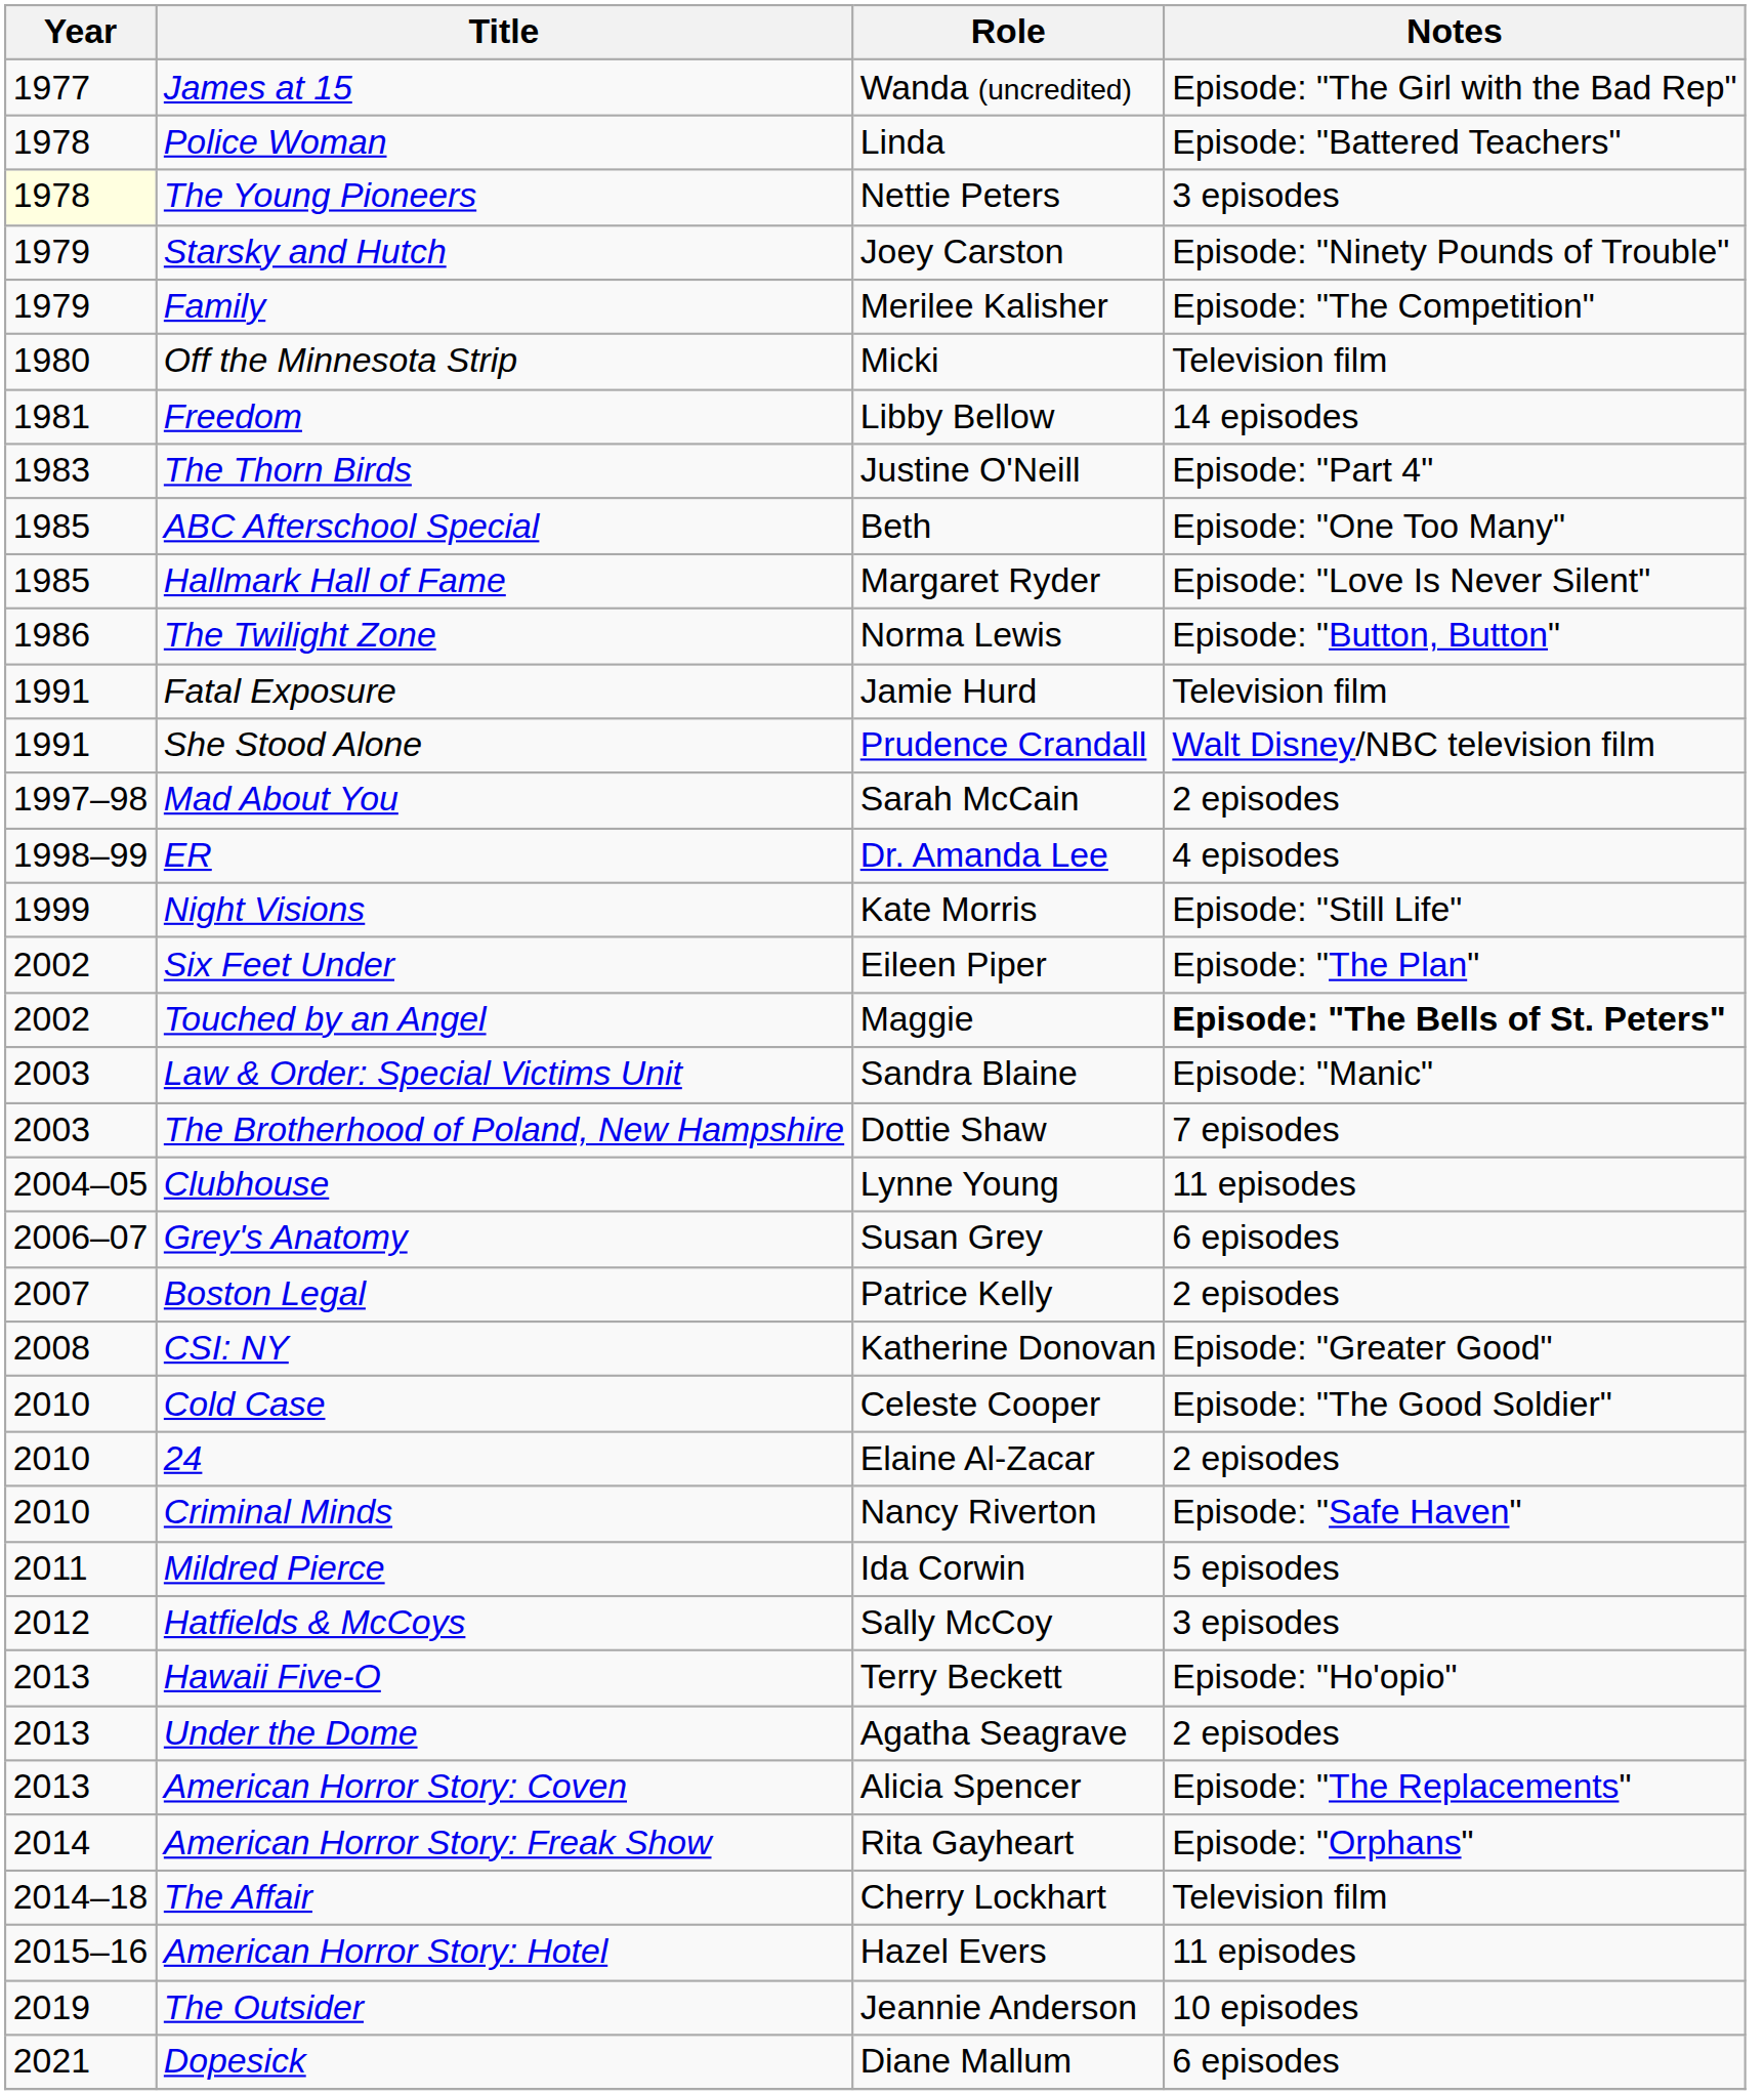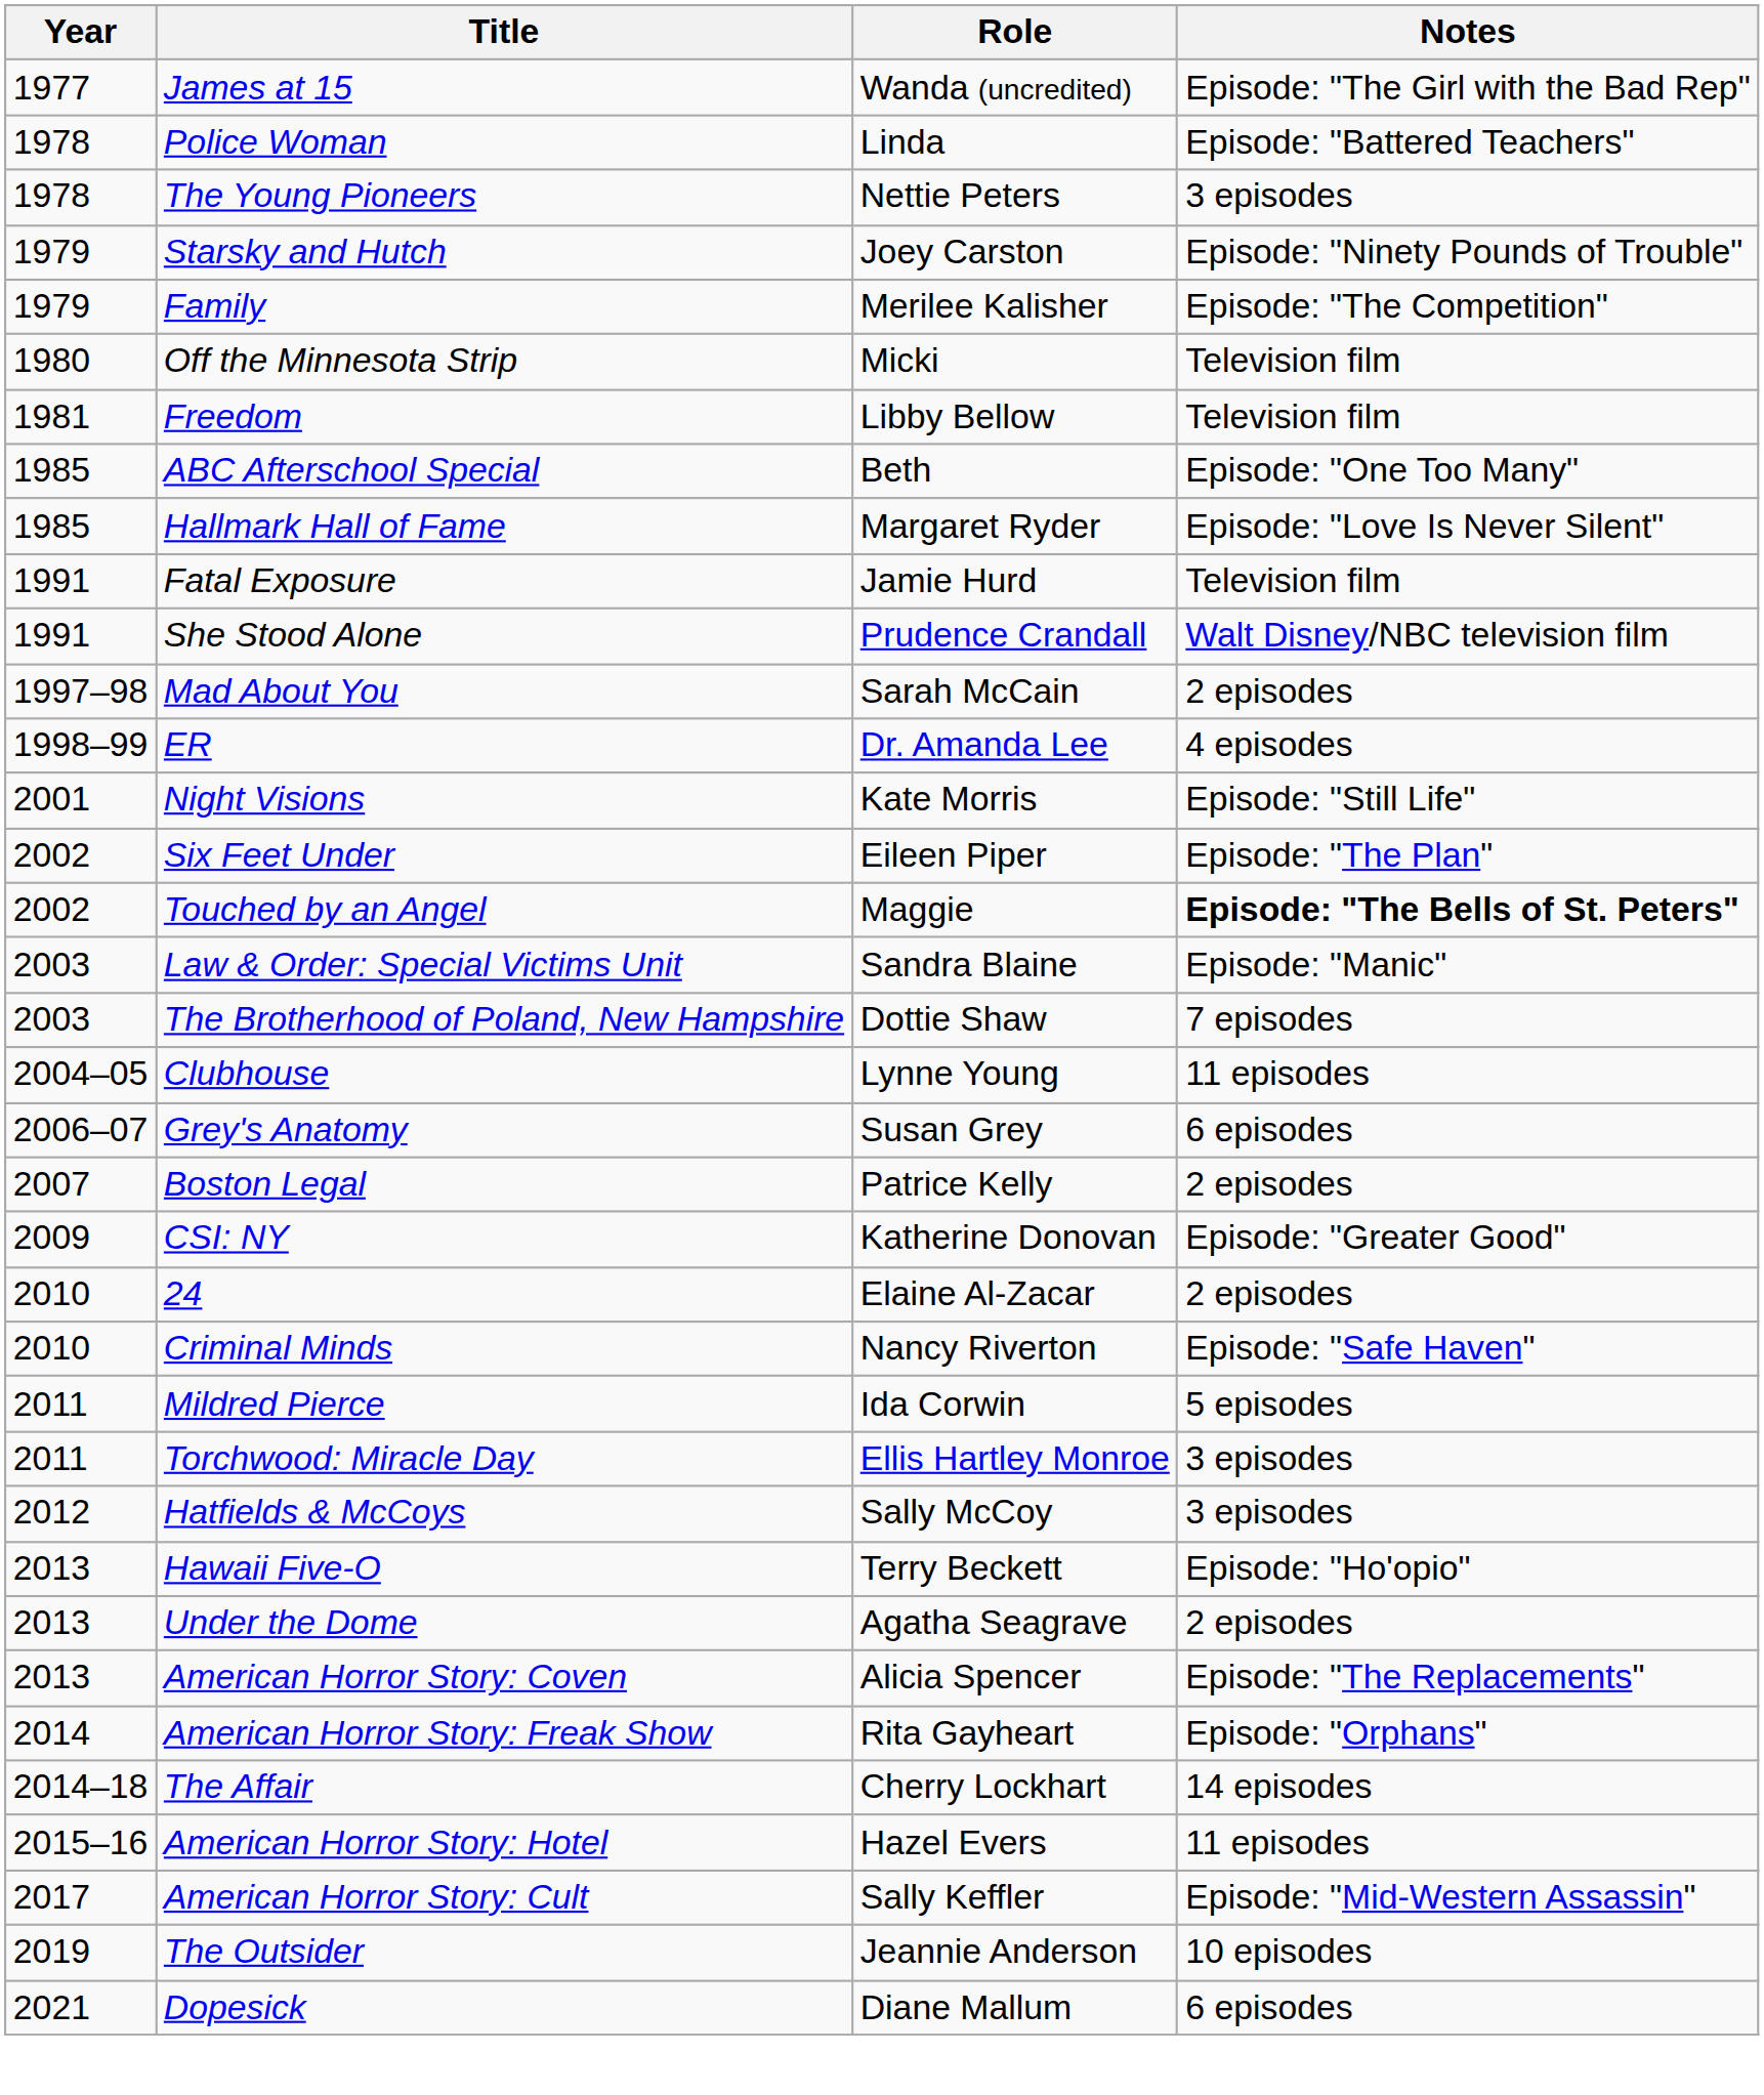 <table class="wikitable sortable">
 <tr>
 <th>Year</th>
 <th>Title</th>
 <th>Role</th>
 <th class="unsortable">Notes</th>
 </tr>
 <tr>
 <td>1977</td>
 <td><em><a href='#'>James at 15</a></em></td>
 <td>Wanda <small>(uncredited)</small></td>
 <td>Episode: "The Girl with the Bad Rep"</td>
 </tr>
 <tr>
 <td>1978</td>
 <td><em><a href='#'>Police Woman</a></em></td>
 <td>Linda</td>
 <td>Episode: "Battered Teachers"</td>
 </tr>
 <tr>
-<td style="background: lightyellow;">1978</td>
+<td>1978</td>
 <td><em><a href='#'>The Young Pioneers</a></em></td>
 <td>Nettie Peters</td>
 <td>3 episodes</td>
 </tr>
 <tr>
 <td>1979</td>
 <td><em><a href='#'>Starsky and Hutch</a></em></td>
 <td>Joey Carston</td>
 <td>Episode: "Ninety Pounds of Trouble"</td>
 </tr>
 <tr>
 <td>1979</td>
 <td><em><a href='#'>Family</a></em></td>
 <td>Merilee Kalisher</td>
 <td>Episode: "The Competition"</td>
 </tr>
 <tr>
 <td>1980</td>
 <td><em>Off the Minnesota Strip</em></td>
 <td>Micki</td>
 <td>Television film</td>
 </tr>
 <tr>
 <td>1981</td>
 <td><em><a href='#'>Freedom</a></em></td>
 <td>Libby Bellow</td>
-<td>14 episodes</td>
-</tr>
-<tr>
-<td>1983</td>
-<td><em><a href='#'>The Thorn Birds</a></em></td>
-<td>Justine O'Neill</td>
-<td>Episode: "Part 4"</td>
+<td>Television film</td>
 </tr>
 <tr>
 <td>1985</td>
 <td><em><a href='#'>ABC Afterschool Special</a></em></td>
 <td>Beth</td>
 <td>Episode: "One Too Many"</td>
 </tr>
 <tr>
 <td>1985</td>
 <td><em><a href='#'>Hallmark Hall of Fame</a></em></td>
 <td>Margaret Ryder</td>
 <td>Episode: "Love Is Never Silent"</td>
-</tr>
-<tr>
-<td>1986</td>
-<td><em><a href='#'>The Twilight Zone</a></em></td>
-<td>Norma Lewis</td>
-<td>Episode: "<a href='#'>Button, Button</a>"</td>
 </tr>
 <tr>
 <td>1991</td>
 <td><em>Fatal Exposure</em></td>
 <td>Jamie Hurd</td>
 <td>Television film</td>
 </tr>
 <tr>
 <td>1991</td>
 <td><em>She Stood Alone</em></td>
 <td><a href='#'>Prudence Crandall</a></td>
 <td><a href='#'>Walt Disney</a>/NBC television film</td>
 </tr>
 <tr>
 <td>1997–98</td>
 <td><em><a href='#'>Mad About You</a></em></td>
 <td>Sarah McCain</td>
 <td>2 episodes</td>
 </tr>
 <tr>
 <td>1998–99</td>
 <td><em><a href='#'>ER</a></em></td>
 <td><a href='#'>Dr. Amanda Lee</a></td>
 <td>4 episodes</td>
 </tr>
 <tr>
-<td>1999</td>
+<td>2001</td>
 <td><em><a href='#'>Night Visions</a></em></td>
 <td>Kate Morris</td>
 <td>Episode: "Still Life"</td>
 </tr>
 <tr>
 <td>2002</td>
 <td><em><a href='#'>Six Feet Under</a></em></td>
 <td>Eileen Piper</td>
 <td>Episode: "<a href='#'>The Plan</a>"</td>
 </tr>
 <tr>
 <td>2002</td>
 <td><em><a href='#'>Touched by an Angel</a></em></td>
 <td>Maggie</td>
 <td><strong>Episode: "The Bells of St. Peters"</strong></td>
 </tr>
 <tr>
 <td>2003</td>
 <td><em><a href='#'>Law & Order: Special Victims Unit</a></em></td>
 <td>Sandra Blaine</td>
 <td>Episode: "Manic"</td>
 </tr>
 <tr>
 <td>2003</td>
 <td><em><a href='#'>The Brotherhood of Poland, New Hampshire</a></em></td>
 <td>Dottie Shaw</td>
 <td>7 episodes</td>
 </tr>
 <tr>
 <td>2004–05</td>
 <td><em><a href='#'>Clubhouse</a></em></td>
 <td>Lynne Young</td>
 <td>11 episodes</td>
 </tr>
 <tr>
 <td>2006–07</td>
 <td><em><a href='#'>Grey's Anatomy</a></em></td>
 <td>Susan Grey</td>
 <td>6 episodes</td>
 </tr>
 <tr>
 <td>2007</td>
 <td><em><a href='#'>Boston Legal</a></em></td>
 <td>Patrice Kelly</td>
 <td>2 episodes</td>
 </tr>
 <tr>
-<td>2008</td>
+<td>2009</td>
 <td><em><a href='#'>CSI: NY</a></em></td>
 <td>Katherine Donovan</td>
 <td>Episode: "Greater Good"</td>
-</tr>
-<tr>
-<td>2010</td>
-<td><em><a href='#'>Cold Case</a></em></td>
-<td>Celeste Cooper</td>
-<td>Episode: "The Good Soldier"</td>
 </tr>
 <tr>
 <td>2010</td>
 <td><em><a href='#'>24</a></em></td>
 <td>Elaine Al-Zacar</td>
 <td>2 episodes</td>
 </tr>
 <tr>
 <td>2010</td>
 <td><em><a href='#'>Criminal Minds</a></em></td>
 <td>Nancy Riverton</td>
 <td>Episode: "<a href='#'>Safe Haven</a>"</td>
 </tr>
 <tr>
 <td>2011</td>
 <td><em><a href='#'>Mildred Pierce</a></em></td>
 <td>Ida Corwin</td>
 <td>5 episodes</td>
+</tr>
+<tr>
+<td>2011</td>
+<td><em><a href='#'>Torchwood: Miracle Day</a></em></td>
+<td><a href='#'>Ellis Hartley Monroe</a></td>
+<td>3 episodes</td>
 </tr>
 <tr>
 <td>2012</td>
 <td><em><a href='#'>Hatfields & McCoys</a></em></td>
 <td>Sally McCoy</td>
 <td>3 episodes</td>
 </tr>
 <tr>
 <td>2013</td>
 <td><em><a href='#'>Hawaii Five-O</a></em></td>
 <td>Terry Beckett</td>
 <td>Episode: "Ho'opio"</td>
 </tr>
 <tr>
 <td>2013</td>
 <td><em><a href='#'>Under the Dome</a></em></td>
 <td>Agatha Seagrave</td>
 <td>2 episodes</td>
 </tr>
 <tr>
 <td>2013</td>
 <td><em><a href='#'>American Horror Story: Coven</a></em></td>
 <td>Alicia Spencer</td>
 <td>Episode: "<a href='#'>The Replacements</a>"</td>
 </tr>
 <tr>
 <td>2014</td>
 <td><em><a href='#'>American Horror Story: Freak Show</a></em></td>
 <td>Rita Gayheart</td>
 <td>Episode: "<a href='#'>Orphans</a>"</td>
 </tr>
 <tr>
 <td>2014–18</td>
 <td><em><a href='#'>The Affair</a></em></td>
 <td>Cherry Lockhart</td>
-<td>Television film</td>
+<td>14 episodes</td>
 </tr>
 <tr>
 <td>2015–16</td>
 <td><em><a href='#'>American Horror Story: Hotel</a></em></td>
 <td>Hazel Evers</td>
 <td>11 episodes</td>
+</tr>
+<tr>
+<td>2017</td>
+<td><em><a href='#'>American Horror Story: Cult</a></em></td>
+<td>Sally Keffler</td>
+<td>Episode: "<a href='#'>Mid-Western Assassin</a>"</td>
 </tr>
 <tr>
 <td>2019</td>
 <td><em><a href='#'>The Outsider</a></em></td>
 <td>Jeannie Anderson</td>
 <td>10 episodes</td>
 </tr>
 <tr>
 <td>2021</td>
 <td><em><a href='#'>Dopesick</a></em></td>
 <td>Diane Mallum</td>
 <td>6 episodes</td>
 </tr>
 <tr>
 </tr>
 </table>
